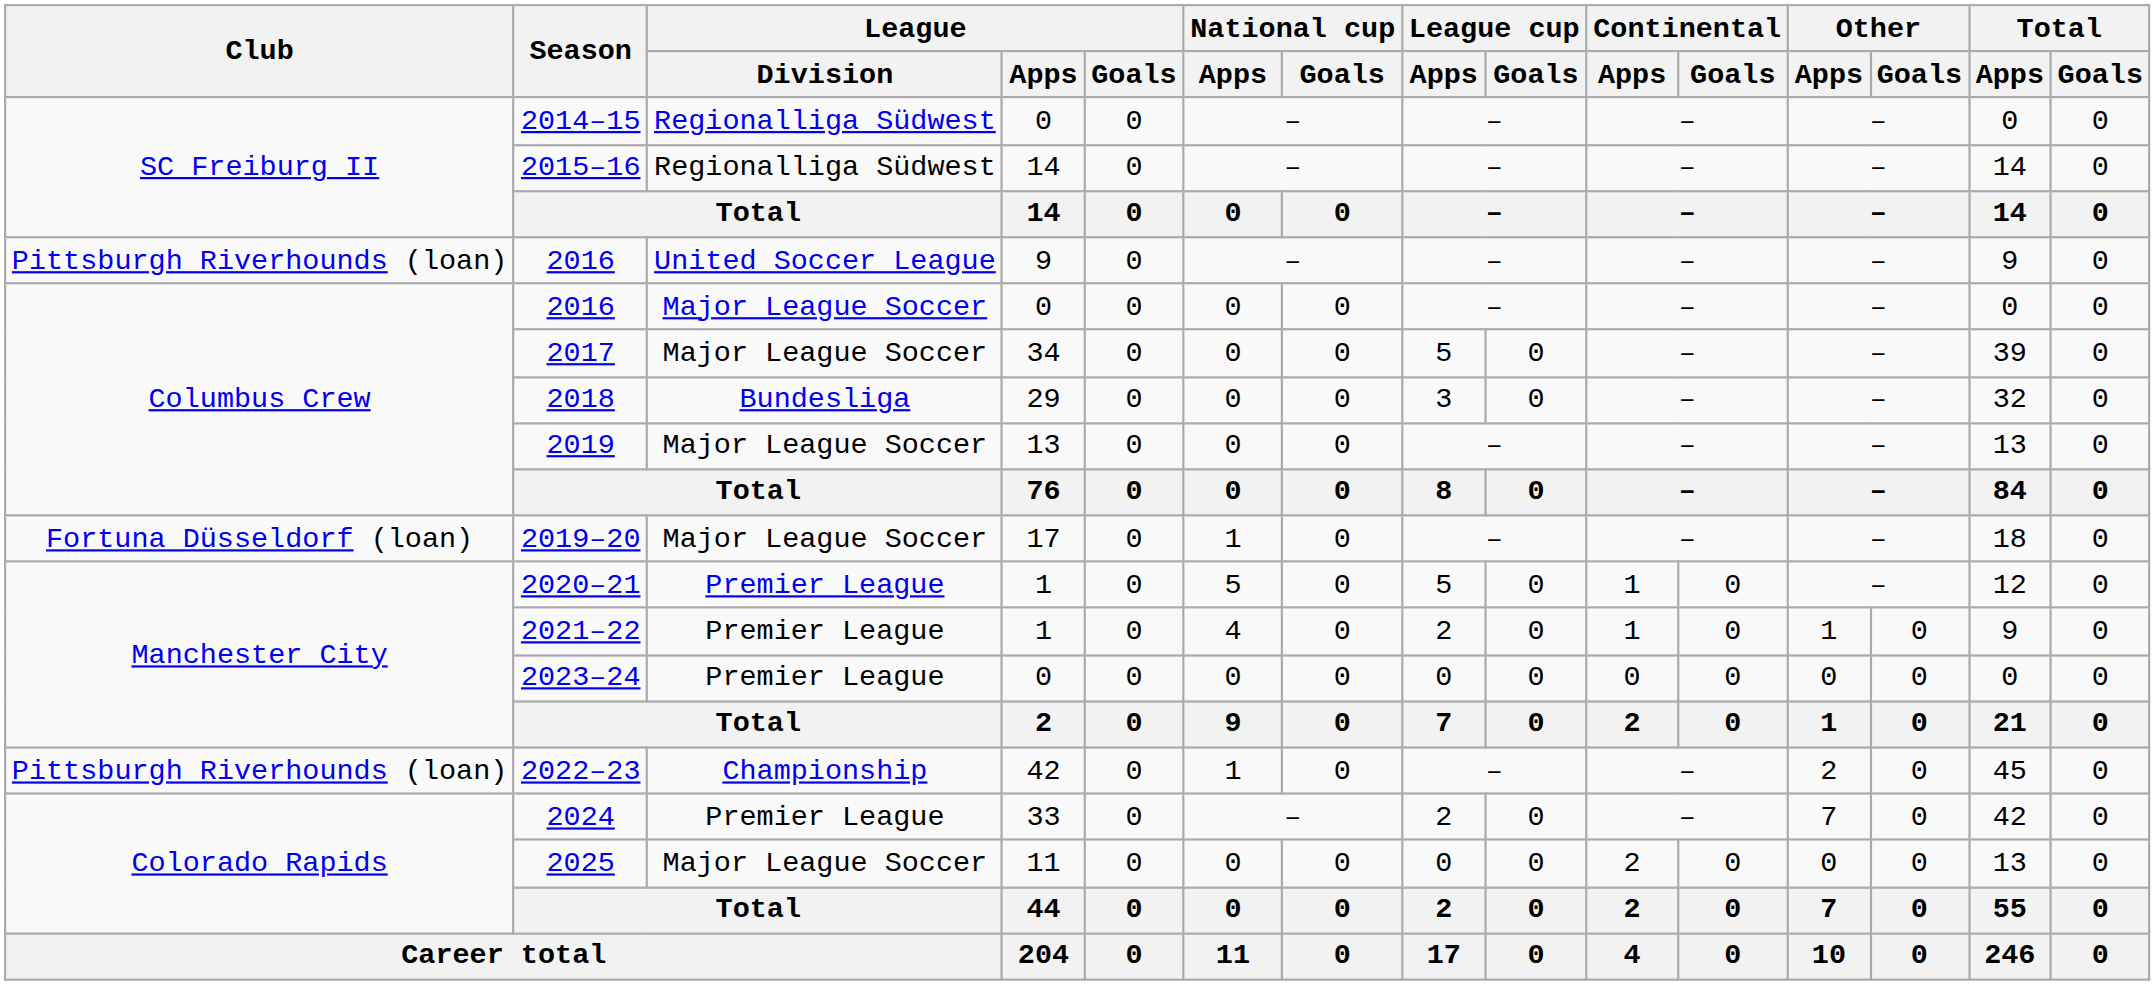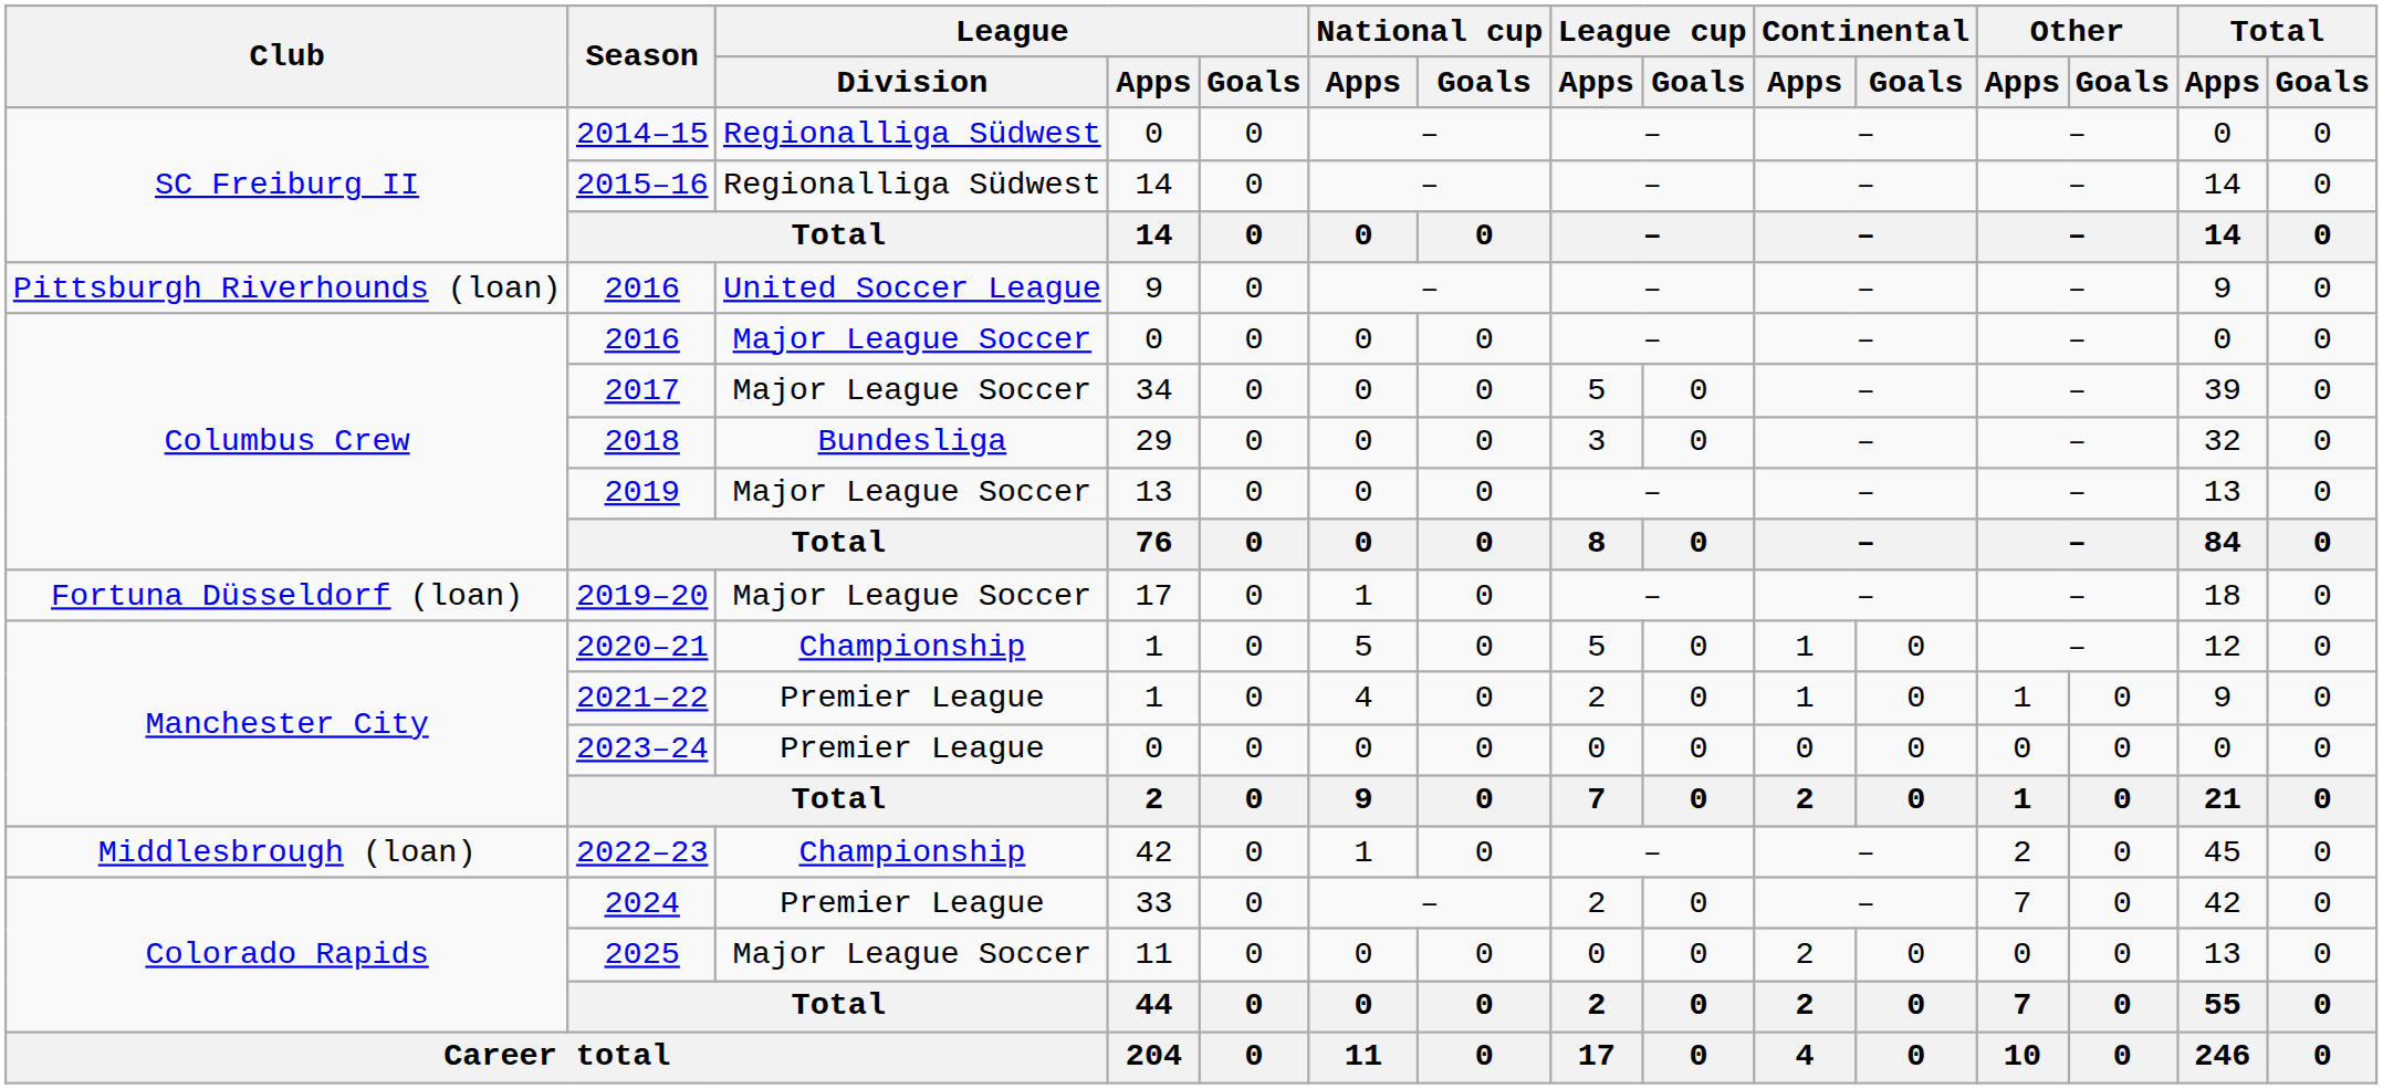 <table class="wikitable" style="text-align:center">
 <tr>
 <th rowspan="2">Club</th>
 <th rowspan="2">Season</th>
 <th colspan="3">League</th>
 <th colspan="2">National cup</th>
 <th colspan="2">League cup</th>
 <th colspan="2">Continental</th>
 <th colspan="2">Other</th>
 <th colspan="2">Total</th>
 </tr>
 <tr>
 <th>Division</th>
 <th>Apps</th>
 <th>Goals</th>
 <th>Apps</th>
 <th>Goals</th>
 <th>Apps</th>
 <th>Goals</th>
 <th>Apps</th>
 <th>Goals</th>
 <th>Apps</th>
 <th>Goals</th>
 <th>Apps</th>
 <th>Goals</th>
 </tr>
 <tr>
 <td rowspan="3"><a href='#'>SC Freiburg II</a></td>
 <td><a href='#'>2014–15</a></td>
 <td><a href='#'>Regionalliga Südwest</a></td>
 <td>0</td>
 <td>0</td>
 <td colspan="2">–</td>
 <td colspan="2">–</td>
 <td colspan="2">–</td>
 <td colspan="2">–</td>
 <td>0</td>
 <td>0</td>
 </tr>
 <tr>
 <td><a href='#'>2015–16</a></td>
 <td>Regionalliga Südwest</td>
 <td>14</td>
 <td>0</td>
 <td colspan="2">–</td>
 <td colspan="2">–</td>
 <td colspan="2">–</td>
 <td colspan="2">–</td>
 <td>14</td>
 <td>0</td>
 </tr>
 <tr>
 <th colspan="2">Total</th>
 <th>14</th>
 <th>0</th>
 <th>0</th>
 <th>0</th>
 <th colspan="2">–</th>
 <th colspan="2">–</th>
 <th colspan="2">–</th>
 <th>14</th>
 <th>0</th>
 </tr>
 <tr>
 <td><a href='#'>Pittsburgh Riverhounds</a> (loan)</td>
 <td><a href='#'>2016</a></td>
 <td><a href='#'>United Soccer League</a></td>
 <td>9</td>
 <td>0</td>
 <td colspan="2">–</td>
 <td colspan="2">–</td>
 <td colspan="2">–</td>
 <td colspan="2">–</td>
 <td>9</td>
 <td>0</td>
 </tr>
 <tr>
 <td rowspan="5"><a href='#'>Columbus Crew</a></td>
 <td><a href='#'>2016</a></td>
 <td><a href='#'>Major League Soccer</a></td>
 <td>0</td>
 <td>0</td>
 <td>0</td>
 <td>0</td>
 <td colspan="2">–</td>
 <td colspan="2">–</td>
 <td colspan="2">–</td>
 <td>0</td>
 <td>0</td>
 </tr>
 <tr>
 <td><a href='#'>2017</a></td>
 <td>Major League Soccer</td>
 <td>34</td>
 <td>0</td>
 <td>0</td>
 <td>0</td>
 <td>5</td>
 <td>0</td>
 <td colspan="2">–</td>
 <td colspan="2">–</td>
 <td>39</td>
 <td>0</td>
 </tr>
 <tr>
 <td><a href='#'>2018</a></td>
 <td><a href='#'>Bundesliga</a></td>
 <td>29</td>
 <td>0</td>
 <td>0</td>
 <td>0</td>
 <td>3</td>
 <td>0</td>
 <td colspan="2">–</td>
 <td colspan="2">–</td>
 <td>32</td>
 <td>0</td>
 </tr>
 <tr>
 <td><a href='#'>2019</a></td>
 <td>Major League Soccer</td>
 <td>13</td>
 <td>0</td>
 <td>0</td>
 <td>0</td>
 <td colspan="2">–</td>
 <td colspan="2">–</td>
 <td colspan="2">–</td>
 <td>13</td>
 <td>0</td>
 </tr>
 <tr>
 <th colspan="2">Total</th>
 <th>76</th>
 <th>0</th>
 <th>0</th>
 <th>0</th>
 <th>8</th>
 <th>0</th>
 <th colspan="2">–</th>
 <th colspan="2">–</th>
 <th>84</th>
 <th>0</th>
 </tr>
 <tr>
 <td><a href='#'>Fortuna Düsseldorf</a> (loan)</td>
 <td><a href='#'>2019–20</a></td>
 <td>Major League Soccer</td>
 <td>17</td>
 <td>0</td>
 <td>1</td>
 <td>0</td>
 <td colspan="2">–</td>
 <td colspan="2">–</td>
 <td colspan="2">–</td>
 <td>18</td>
 <td>0</td>
 </tr>
 <tr>
 <td rowspan="4"><a href='#'>Manchester City</a></td>
 <td><a href='#'>2020–21</a></td>
-<td><a href='#'>Premier League</a></td>
+<td><a href='#'>Championship</a></td>
 <td>1</td>
 <td>0</td>
 <td>5</td>
 <td>0</td>
 <td>5</td>
 <td>0</td>
 <td>1</td>
 <td>0</td>
 <td colspan="2">–</td>
 <td>12</td>
 <td>0</td>
 </tr>
 <tr>
 <td><a href='#'>2021–22</a></td>
 <td>Premier League</td>
 <td>1</td>
 <td>0</td>
 <td>4</td>
 <td>0</td>
 <td>2</td>
 <td>0</td>
 <td>1</td>
 <td>0</td>
 <td>1</td>
 <td>0</td>
 <td>9</td>
 <td>0</td>
 </tr>
 <tr>
 <td><a href='#'>2023–24</a></td>
 <td>Premier League</td>
 <td>0</td>
 <td>0</td>
 <td>0</td>
 <td>0</td>
 <td>0</td>
 <td>0</td>
 <td>0</td>
 <td>0</td>
 <td>0</td>
 <td>0</td>
 <td>0</td>
 <td>0</td>
 </tr>
 <tr>
 <th colspan="2">Total</th>
 <th>2</th>
 <th>0</th>
 <th>9</th>
 <th>0</th>
 <th>7</th>
 <th>0</th>
 <th>2</th>
 <th>0</th>
 <th>1</th>
 <th>0</th>
 <th>21</th>
 <th>0</th>
 </tr>
 <tr>
-<td><a href='#'>Pittsburgh Riverhounds</a> (loan)</td>
+<td><a href='#'>Middlesbrough</a> (loan)</td>
 <td><a href='#'>2022–23</a></td>
 <td><a href='#'>Championship</a></td>
 <td>42</td>
 <td>0</td>
 <td>1</td>
 <td>0</td>
 <td colspan="2">–</td>
 <td colspan="2">–</td>
 <td>2</td>
 <td>0</td>
 <td>45</td>
 <td>0</td>
 </tr>
 <tr>
 <td rowspan="3"><a href='#'>Colorado Rapids</a></td>
 <td><a href='#'>2024</a></td>
 <td>Premier League</td>
 <td>33</td>
 <td>0</td>
 <td colspan="2">–</td>
 <td>2</td>
 <td>0</td>
 <td colspan="2">–</td>
 <td>7</td>
 <td>0</td>
 <td>42</td>
 <td>0</td>
 </tr>
 <tr>
 <td><a href='#'>2025</a></td>
 <td>Major League Soccer</td>
 <td>11</td>
 <td>0</td>
 <td>0</td>
 <td>0</td>
 <td>0</td>
 <td>0</td>
 <td>2</td>
 <td>0</td>
 <td>0</td>
 <td>0</td>
 <td>13</td>
 <td>0</td>
 </tr>
 <tr>
 <th colspan="2">Total</th>
 <th>44</th>
 <th>0</th>
 <th>0</th>
 <th>0</th>
 <th>2</th>
 <th>0</th>
 <th>2</th>
 <th>0</th>
 <th>7</th>
 <th>0</th>
 <th>55</th>
 <th>0</th>
 </tr>
 <tr>
 <th colspan="3">Career total</th>
 <th>204</th>
 <th>0</th>
 <th>11</th>
 <th>0</th>
 <th>17</th>
 <th>0</th>
 <th>4</th>
 <th>0</th>
 <th>10</th>
 <th>0</th>
 <th>246</th>
 <th>0</th>
 </tr>
 </table>
